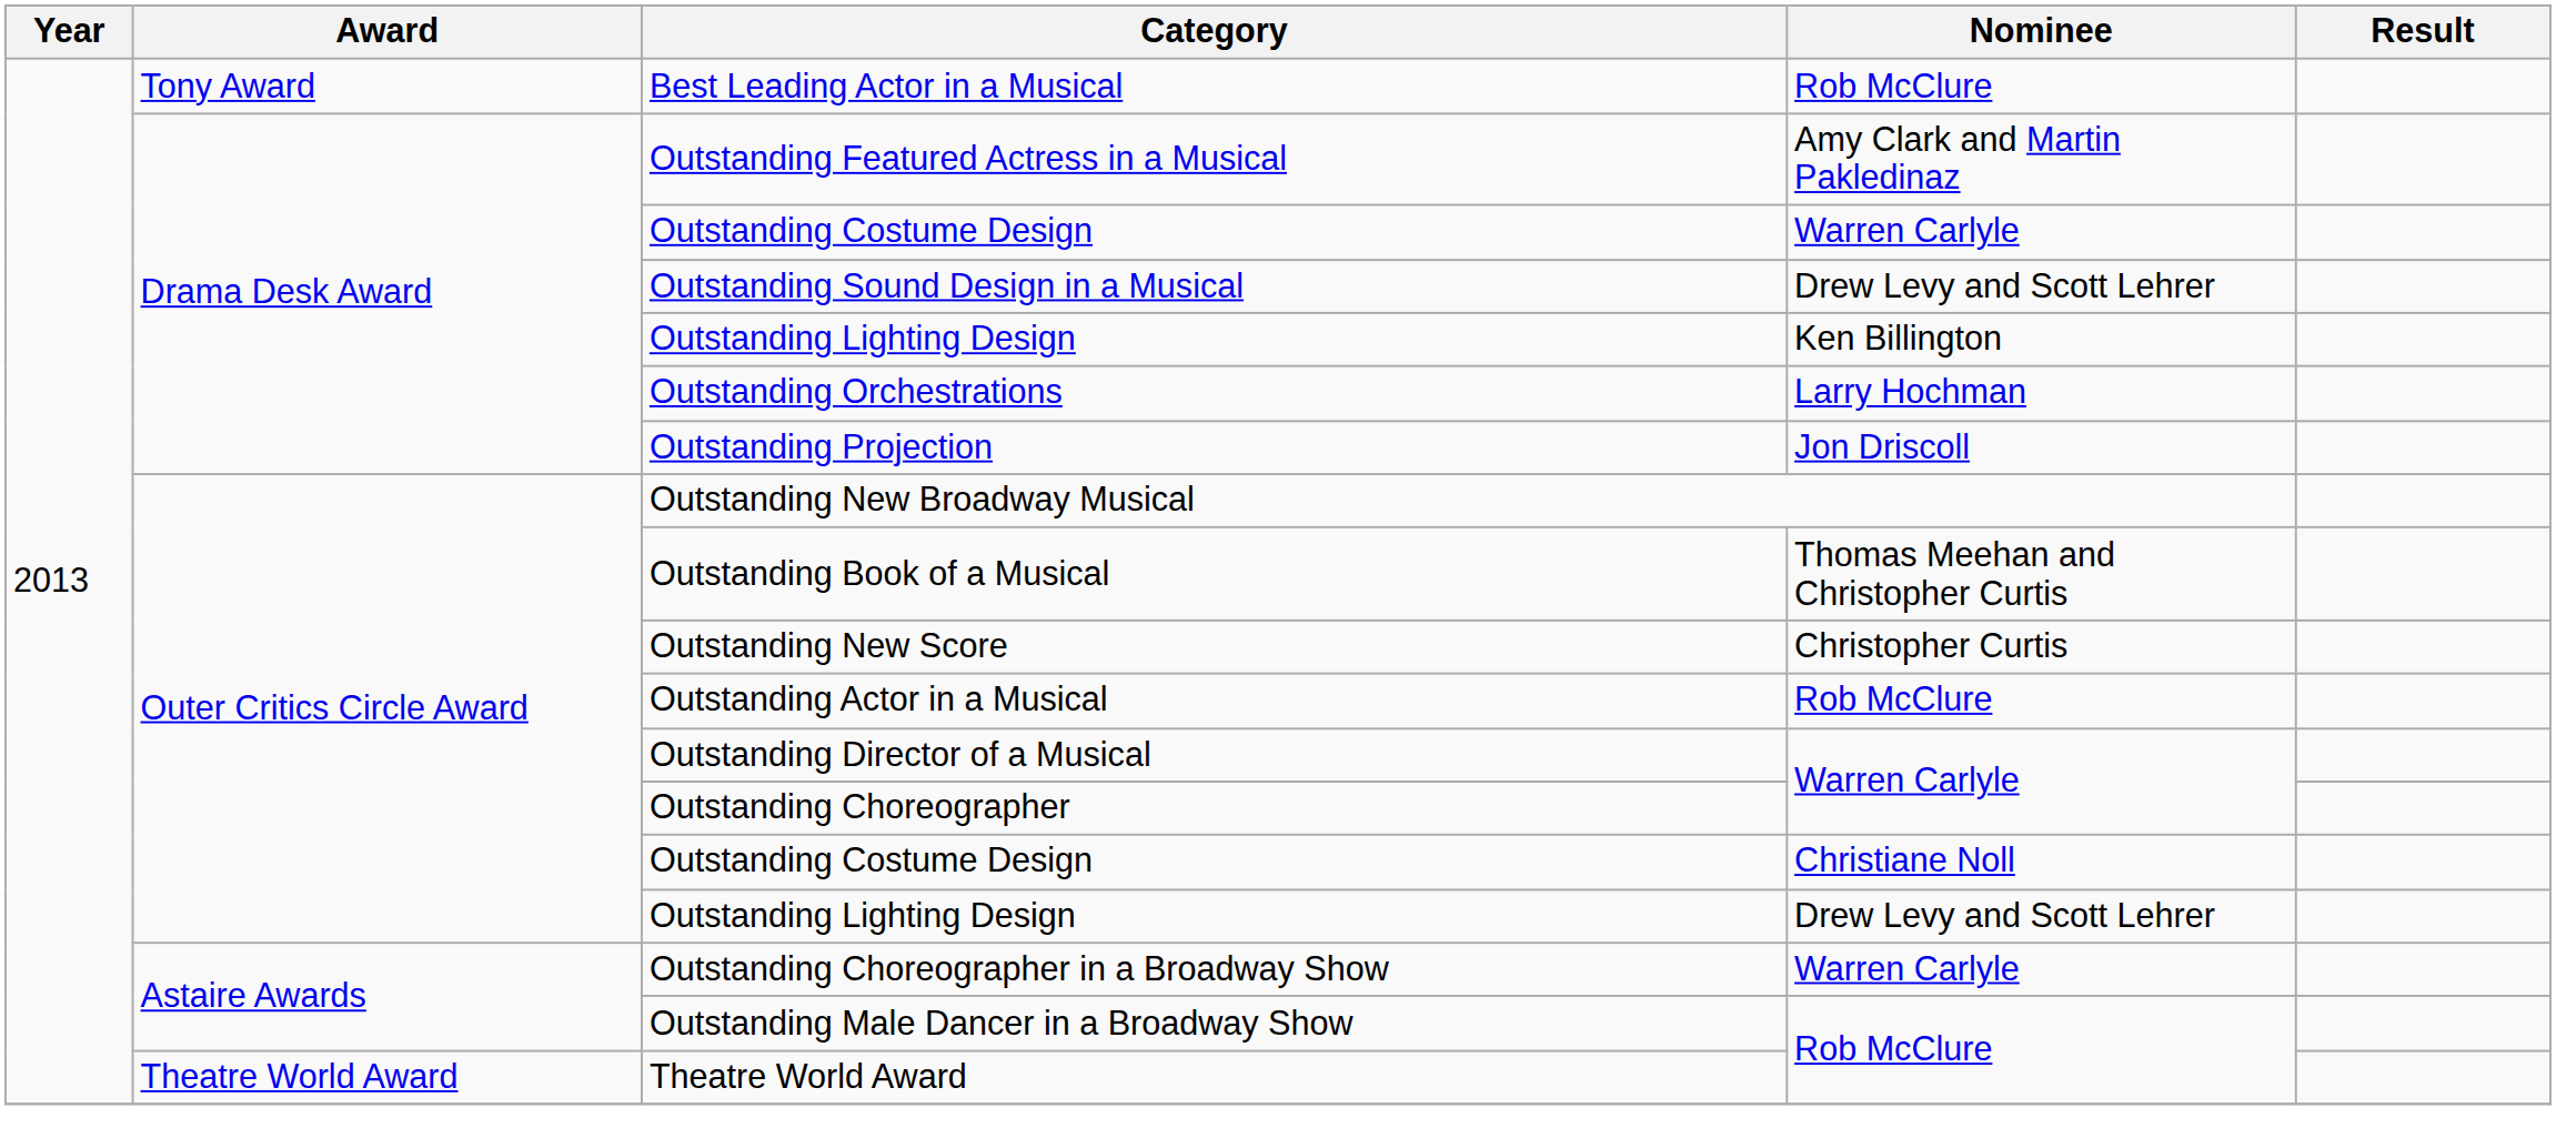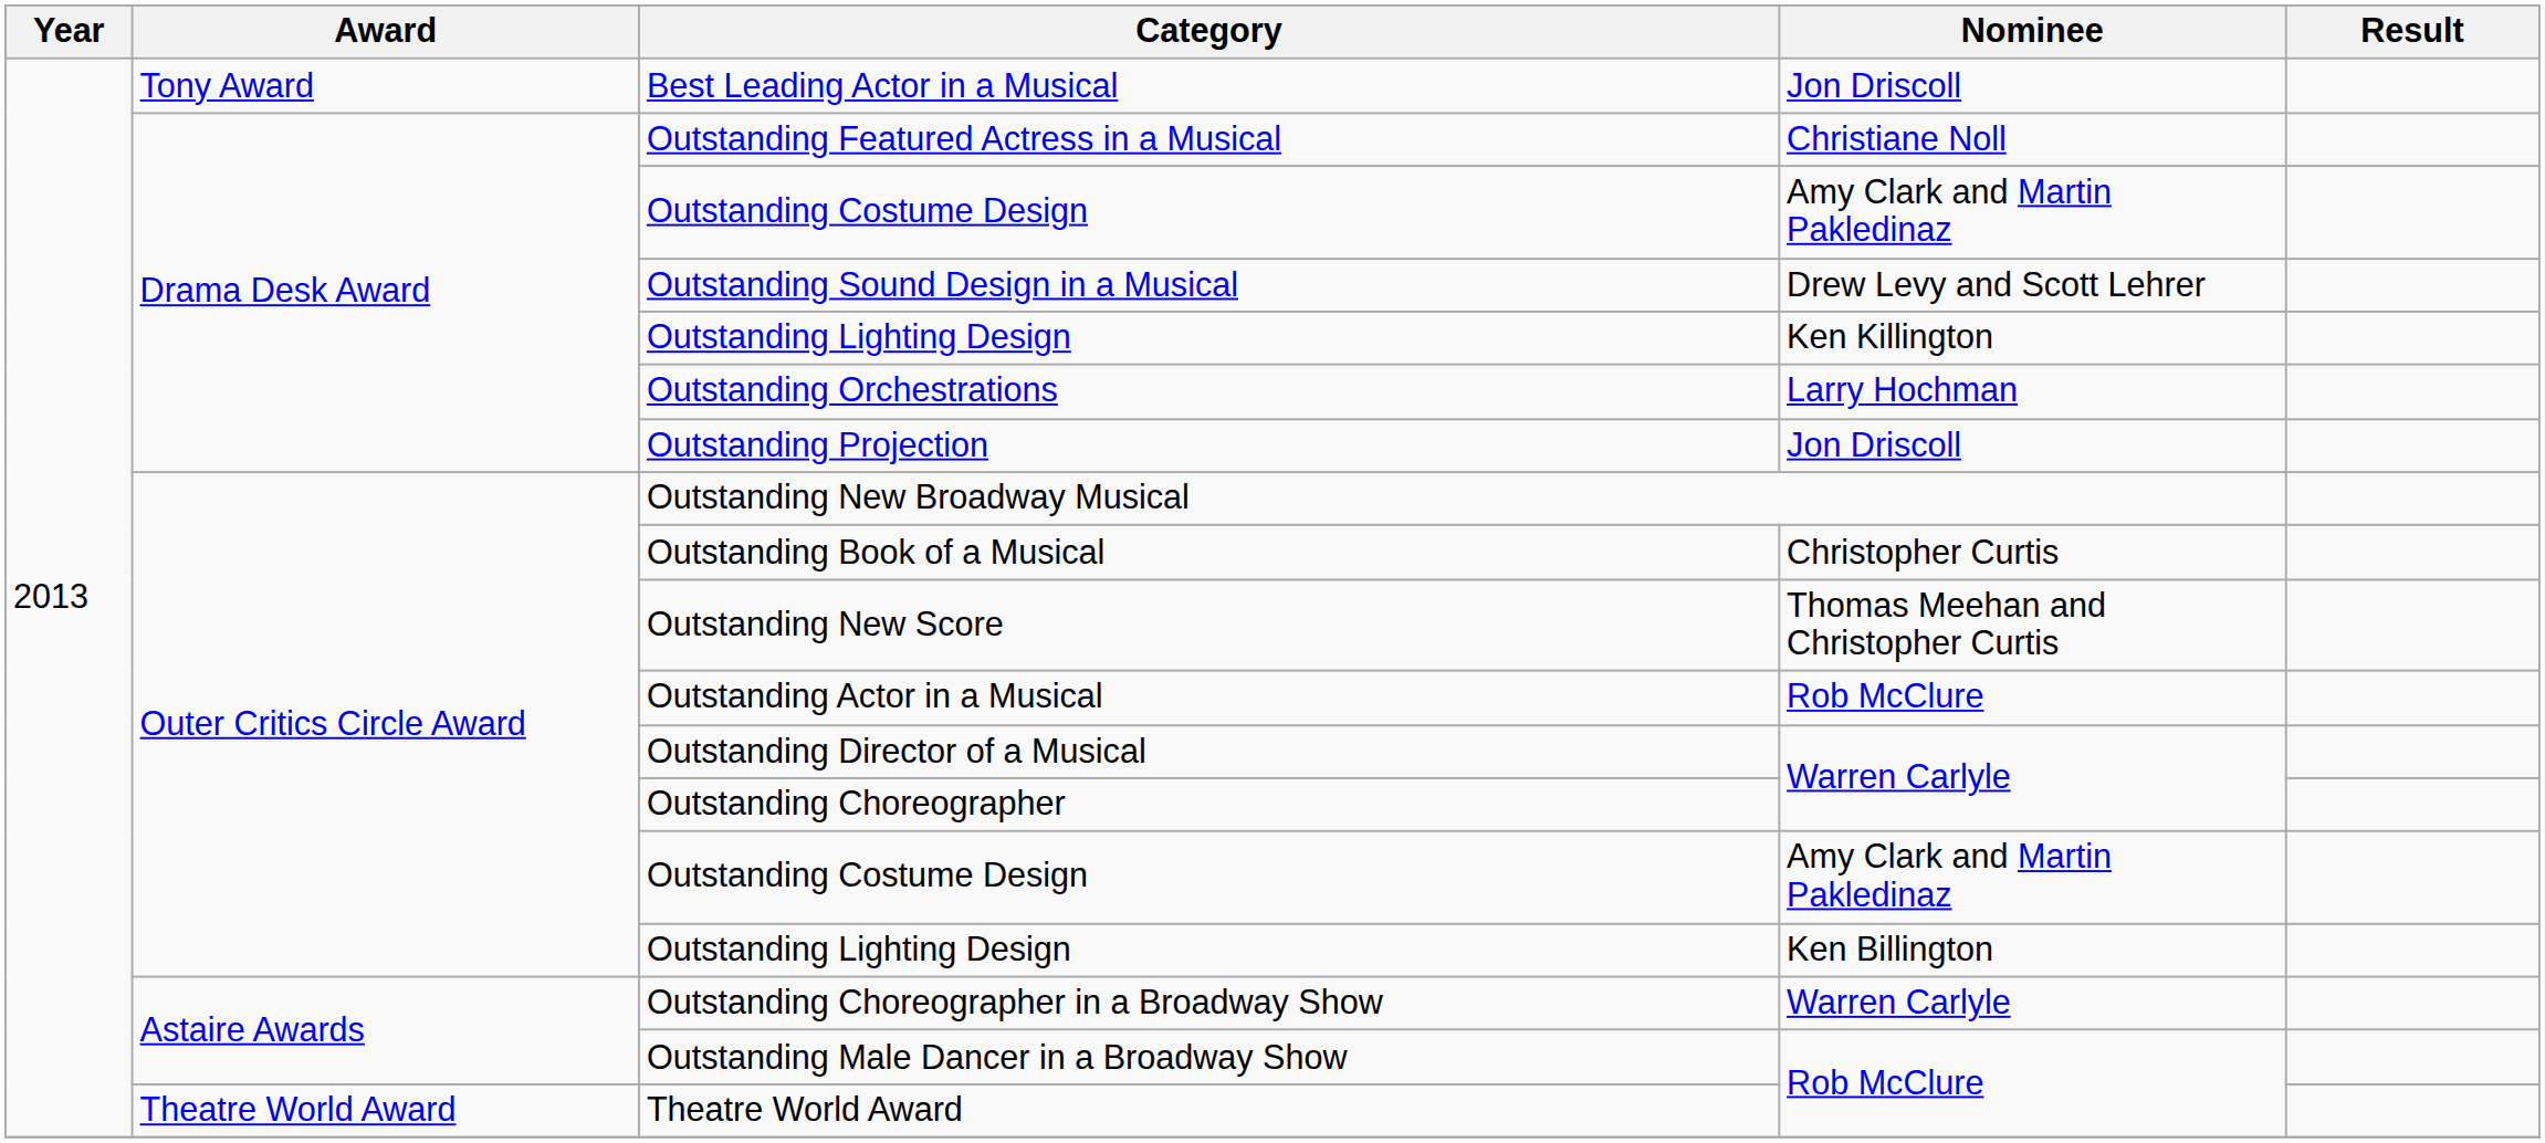 <table class="wikitable" style="width:95%;">
 <tr>
 <th style="width:5%;">Year</th>
 <th style="width:20%;">Award</th>
 <th style="width:45%;">Category</th>
 <th style="width:20%;">Nominee</th>
 <th style="width:10%;">Result</th>
 </tr>
 <tr>
 <td rowspan=18>2013</td>
 <td><a href='#'>Tony Award</a></td>
 <td><a href='#'>Best Leading Actor in a Musical</a></td>
-<td><a href='#'>Rob McClure</a></td>
+<td><a href='#'>Jon Driscoll</a></td>
 <td></td>
 </tr>
 <tr>
 <td rowspan=6><a href='#'>Drama Desk Award</a></td>
 <td><a href='#'>Outstanding Featured Actress in a Musical</a></td>
-<td>Amy Clark and <a href='#'>Martin Pakledinaz</a></td>
+<td><a href='#'>Christiane Noll</a></td>
 <td></td>
 </tr>
 <tr>
 <td><a href='#'>Outstanding Costume Design</a></td>
-<td><a href='#'>Warren Carlyle</a></td>
+<td>Amy Clark and <a href='#'>Martin Pakledinaz</a></td>
 <td></td>
 </tr>
 <tr>
 <td><a href='#'>Outstanding Sound Design in a Musical</a></td>
 <td>Drew Levy and Scott Lehrer</td>
 <td></td>
 </tr>
 <tr>
 <td><a href='#'>Outstanding Lighting Design</a></td>
-<td>Ken Billington</td>
+<td>Ken Killington</td>
 <td></td>
 </tr>
 <tr>
 <td><a href='#'>Outstanding Orchestrations</a></td>
 <td><a href='#'>Larry Hochman</a></td>
 <td></td>
 </tr>
 <tr>
 <td><a href='#'>Outstanding Projection</a></td>
 <td><a href='#'>Jon Driscoll</a></td>
 <td></td>
 </tr>
 <tr>
 <td rowspan=8><a href='#'>Outer Critics Circle Award</a></td>
 <td colspan=2>Outstanding New Broadway Musical</td>
 <td></td>
 </tr>
 <tr>
 <td>Outstanding Book of a Musical</td>
-<td>Thomas Meehan and Christopher Curtis</td>
+<td>Christopher Curtis</td>
 <td></td>
 </tr>
 <tr>
 <td>Outstanding New Score</td>
-<td>Christopher Curtis</td>
+<td>Thomas Meehan and Christopher Curtis</td>
 <td></td>
 </tr>
 <tr>
 <td>Outstanding Actor in a Musical</td>
 <td><a href='#'>Rob McClure</a></td>
 <td></td>
 </tr>
 <tr>
 <td>Outstanding Director of a Musical</td>
 <td rowspan=2><a href='#'>Warren Carlyle</a></td>
 <td></td>
 </tr>
 <tr>
 <td>Outstanding Choreographer</td>
 <td></td>
 </tr>
 <tr>
 <td>Outstanding Costume Design</td>
-<td><a href='#'>Christiane Noll</a></td>
+<td>Amy Clark and <a href='#'>Martin Pakledinaz</a></td>
 <td></td>
 </tr>
 <tr>
 <td>Outstanding Lighting Design</td>
-<td>Drew Levy and Scott Lehrer</td>
+<td>Ken Billington</td>
 <td></td>
 </tr>
 <tr>
 <td rowspan=2><a href='#'>Astaire Awards</a></td>
 <td>Outstanding Choreographer in a Broadway Show</td>
 <td><a href='#'>Warren Carlyle</a></td>
 <td></td>
 </tr>
 <tr>
 <td>Outstanding Male Dancer in a Broadway Show</td>
 <td rowspan=2><a href='#'>Rob McClure</a></td>
 <td></td>
 </tr>
 <tr>
 <td><a href='#'>Theatre World Award</a></td>
 <td>Theatre World Award</td>
 <td></td>
 </tr>
 <tr>
 </tr>
 </table>
